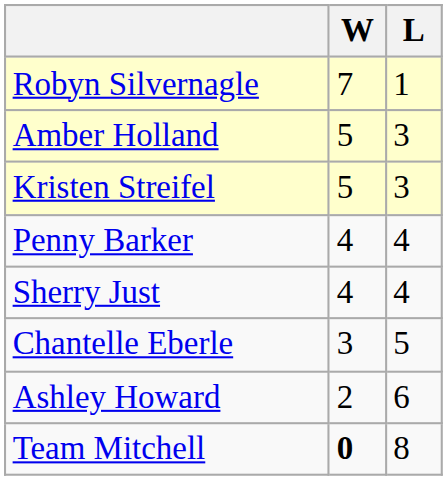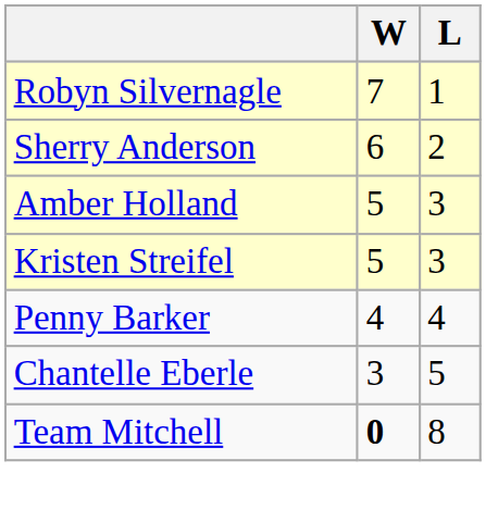 <table class=wikitable>
 <tr>
 <th width=150></th>
 <th width=20>W</th>
 <th width=20>L</th>
 </tr>
 <tr bgcolor=#ffffcc>
 <td><a href='#'>Robyn Silvernagle</a></td>
 <td>7</td>
 <td>1</td>
+</tr>
+<tr bgcolor=#ffffcc>
+<td><a href='#'>Sherry Anderson</a></td>
+<td>6</td>
+<td>2</td>
 </tr>
 <tr bgcolor=#ffffcc>
 <td><a href='#'>Amber Holland</a></td>
 <td>5</td>
 <td>3</td>
 </tr>
 <tr bgcolor=#ffffcc>
 <td><a href='#'>Kristen Streifel</a></td>
 <td>5</td>
 <td>3</td>
 </tr>
 <tr>
 <td><a href='#'>Penny Barker</a></td>
 <td>4</td>
 <td>4</td>
 </tr>
 <tr>
-<td><a href='#'>Sherry Just</a></td>
-<td>4</td>
-<td>4</td>
-</tr>
-<tr>
 <td><a href='#'>Chantelle Eberle</a></td>
 <td>3</td>
 <td>5</td>
-</tr>
-<tr>
-<td><a href='#'>Ashley Howard</a></td>
-<td>2</td>
-<td>6</td>
 </tr>
 <tr>
 <td><a href='#'>Team Mitchell</a></td>
 <td><strong>0</strong></td>
 <td>8</td>
 </tr>
 </table>
